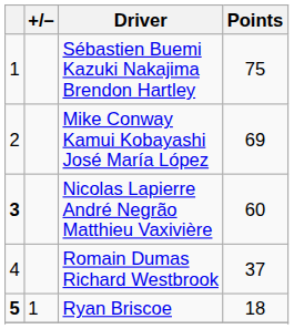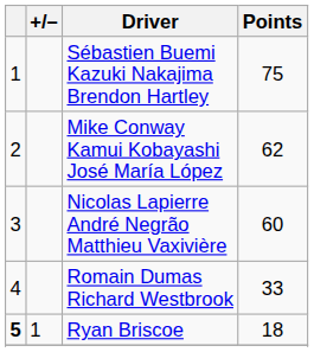 <table class="wikitable" style="font-size: 95%;">
 <tr>
 <th scope="col"></th>
 <th scope="col">+/–</th>
 <th scope="col">Driver</th>
 <th scope="col">Points</th>
 </tr>
 <tr>
 <td align="center">1</td>
 <td align="left"></td>
 <td> <a href='#'>Sébastien Buemi</a><br> <a href='#'>Kazuki Nakajima</a><br> <a href='#'>Brendon Hartley</a></td>
 <td align="center">75</td>
 </tr>
 <tr>
 <td align="center">2</td>
 <td align="left"></td>
 <td> <a href='#'>Mike Conway</a><br> <a href='#'>Kamui Kobayashi</a><br> <a href='#'>José María López</a></td>
-<td align="center">69</td>
+<td align="center">62</td>
 </tr>
 <tr>
-<td align="center"><strong>3</strong></td>
+<td align="center">3</td>
 <td align="left"></td>
 <td> <a href='#'>Nicolas Lapierre</a><br> <a href='#'>André Negrão</a><br> <a href='#'>Matthieu Vaxivière</a></td>
 <td align="center">60</td>
 </tr>
 <tr>
 <td align="center">4</td>
 <td align="left"></td>
 <td> <a href='#'>Romain Dumas</a><br> <a href='#'>Richard Westbrook</a></td>
-<td align="center">37</td>
+<td align="center">33</td>
 </tr>
 <tr>
 <td align="center"><strong>5</strong></td>
 <td align="left"> 1</td>
 <td> <a href='#'>Ryan Briscoe</a></td>
 <td align="center">18</td>
 </tr>
 <tr>
 </tr>
 <tr>
 </tr>
 </table>
